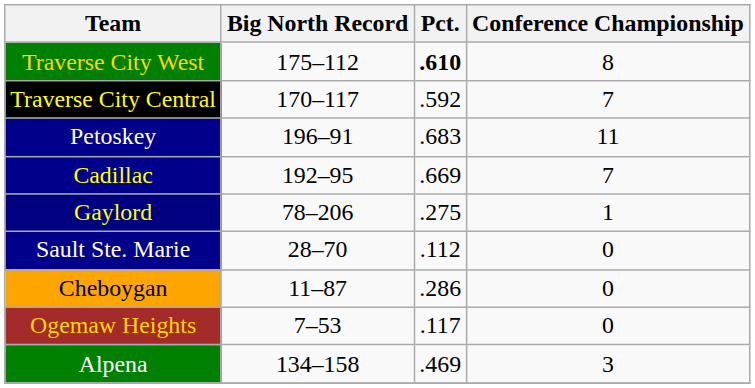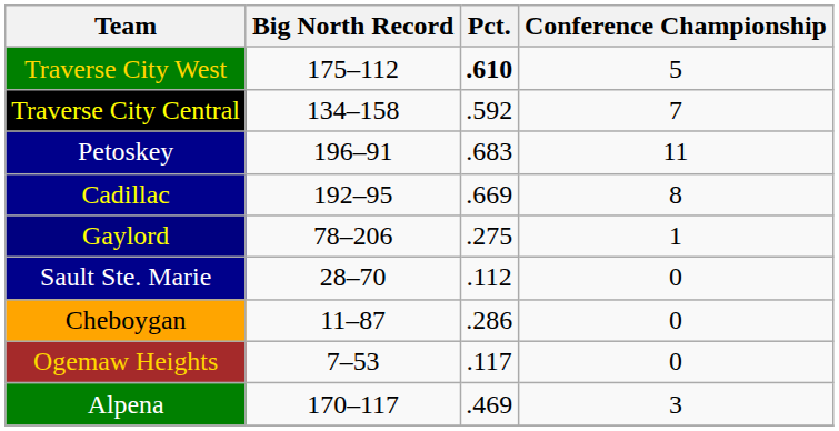 <table class="wikitable sortable" style="text-align:center">
 <tr>
 <th>Team</th>
 <th>Big North Record</th>
 <th>Pct.</th>
 <th>Conference Championship</th>
 </tr>
 <tr>
 <td !align=center style="background:green;color:gold">Traverse City West</td>
 <td>175–112</td>
 <td><strong>.610</strong></td>
-<td>8</td>
+<td>5</td>
 </tr>
 <tr>
 <td !align=center style="background:black;color:yellow">Traverse City Central</td>
-<td>170–117</td>
+<td>134–158</td>
 <td>.592</td>
 <td>7</td>
 </tr>
 <tr>
 <td !align=center style="background:darkblue;color:white">Petoskey</td>
 <td>196–91</td>
 <td>.683</td>
 <td>11</td>
 </tr>
 <tr>
 <td !align=center style="background:darkblue;color:yellow">Cadillac</td>
 <td>192–95</td>
 <td>.669</td>
-<td>7</td>
+<td>8</td>
 </tr>
 <tr>
 <td !align=center style="background:navy;color:yellow">Gaylord</td>
 <td>78–206</td>
 <td>.275</td>
 <td>1</td>
 </tr>
 <tr>
 <td !align=center style="background:darkblue;color:white">Sault Ste. Marie</td>
 <td>28–70</td>
 <td>.112</td>
 <td>0</td>
 </tr>
 <tr>
 <td !align=center style="background:orange;color:black">Cheboygan</td>
 <td>11–87</td>
 <td>.286</td>
 <td>0</td>
 </tr>
 <tr>
 <td !align=center style="background:brown;color:gold">Ogemaw Heights</td>
 <td>7–53</td>
 <td>.117</td>
 <td>0</td>
 </tr>
 <tr>
 <td !align=center style="background:green;color:white">Alpena</td>
-<td>134–158</td>
+<td>170–117</td>
 <td>.469</td>
 <td>3</td>
 </tr>
 <tr>
 </tr>
 </table>
